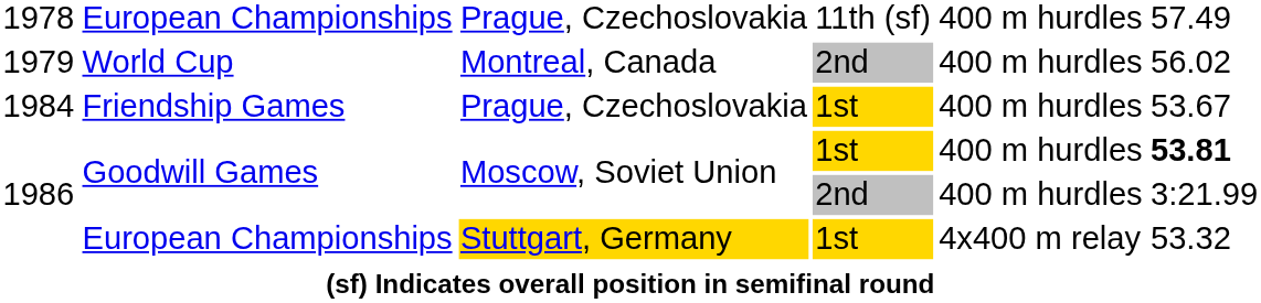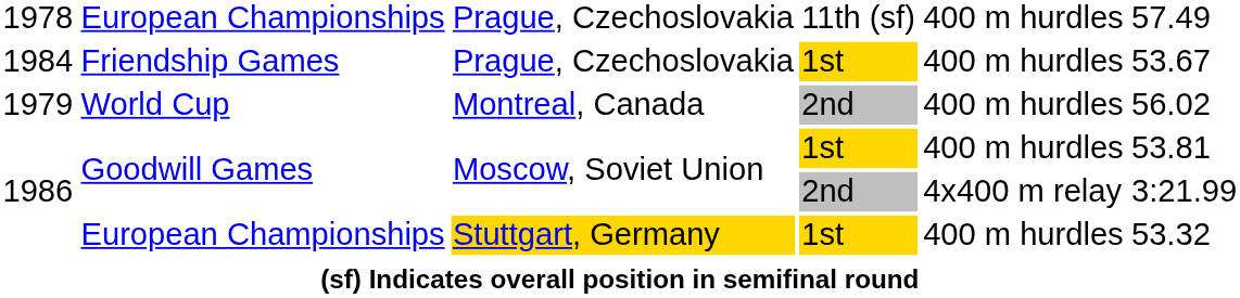 <table>
 <tr>
 <td>1978</td>
 <td><a href='#'>European Championships</a></td>
 <td><a href='#'>Prague</a>, Czechoslovakia</td>
 <td>11th (sf)</td>
 <td>400 m hurdles</td>
 <td>57.49</td>
 </tr>
 <tr>
+<td>1984</td>
+<td><a href='#'>Friendship Games</a></td>
+<td><a href='#'>Prague</a>, Czechoslovakia</td>
+<td bgcolor=gold>1st</td>
+<td>400 m hurdles</td>
+<td>53.67</td>
+</tr>
+<tr>
 <td>1979</td>
 <td><a href='#'>World Cup</a></td>
 <td><a href='#'>Montreal</a>, Canada</td>
 <td bgcolor=silver>2nd</td>
 <td>400 m hurdles</td>
 <td>56.02</td>
 </tr>
 <tr>
-<td>1984</td>
-<td><a href='#'>Friendship Games</a></td>
-<td><a href='#'>Prague</a>, Czechoslovakia</td>
-<td bgcolor=gold>1st</td>
-<td>400 m hurdles</td>
-<td>53.67</td>
-</tr>
-<tr>
 <td rowspan=3>1986</td>
 <td rowspan=2><a href='#'>Goodwill Games</a></td>
 <td rowspan=2><a href='#'>Moscow</a>, Soviet Union</td>
 <td bgcolor=gold>1st</td>
 <td>400 m hurdles</td>
-<td><strong>53.81</strong></td>
+<td>53.81</td>
 </tr>
 <tr>
 <td bgcolor=silver>2nd</td>
-<td>400 m hurdles</td>
+<td>4x400 m relay</td>
 <td>3:21.99</td>
 </tr>
 <tr>
 <td><a href='#'>European Championships</a></td>
 <td style="background: gold;"><a href='#'>Stuttgart</a>, Germany</td>
 <td bgcolor=gold>1st</td>
-<td>4x400 m relay</td>
+<td>400 m hurdles</td>
 <td>53.32</td>
 </tr>
 <tr>
 <th colspan=6><small><strong>(sf) Indicates overall position in semifinal round</strong></small></th>
 </tr>
 </table>
